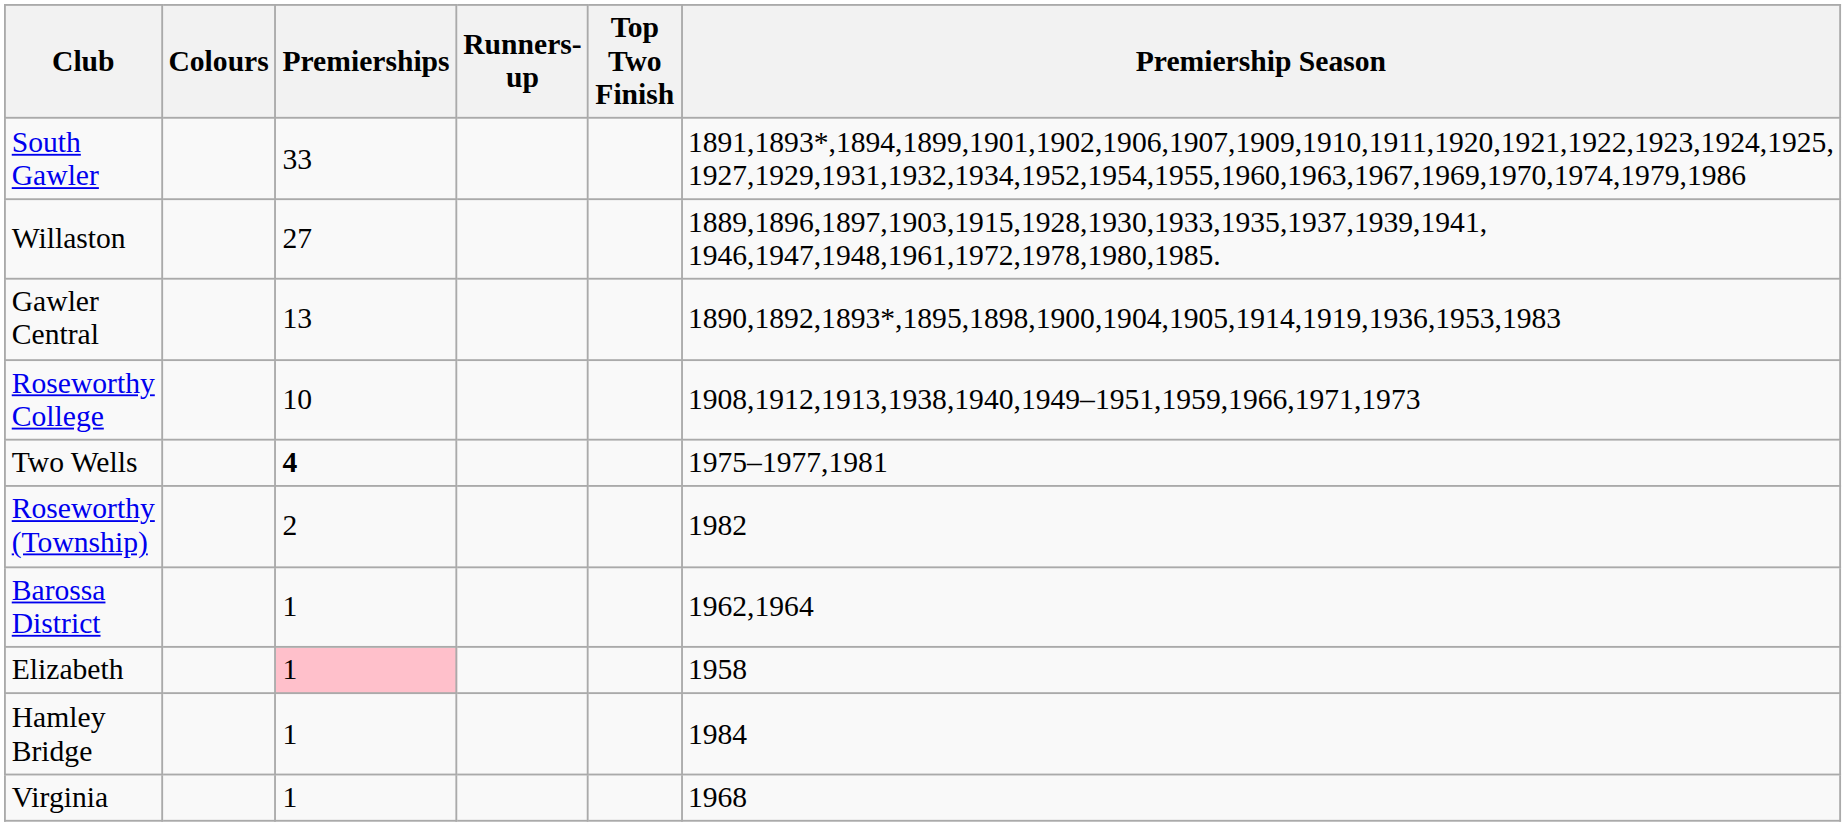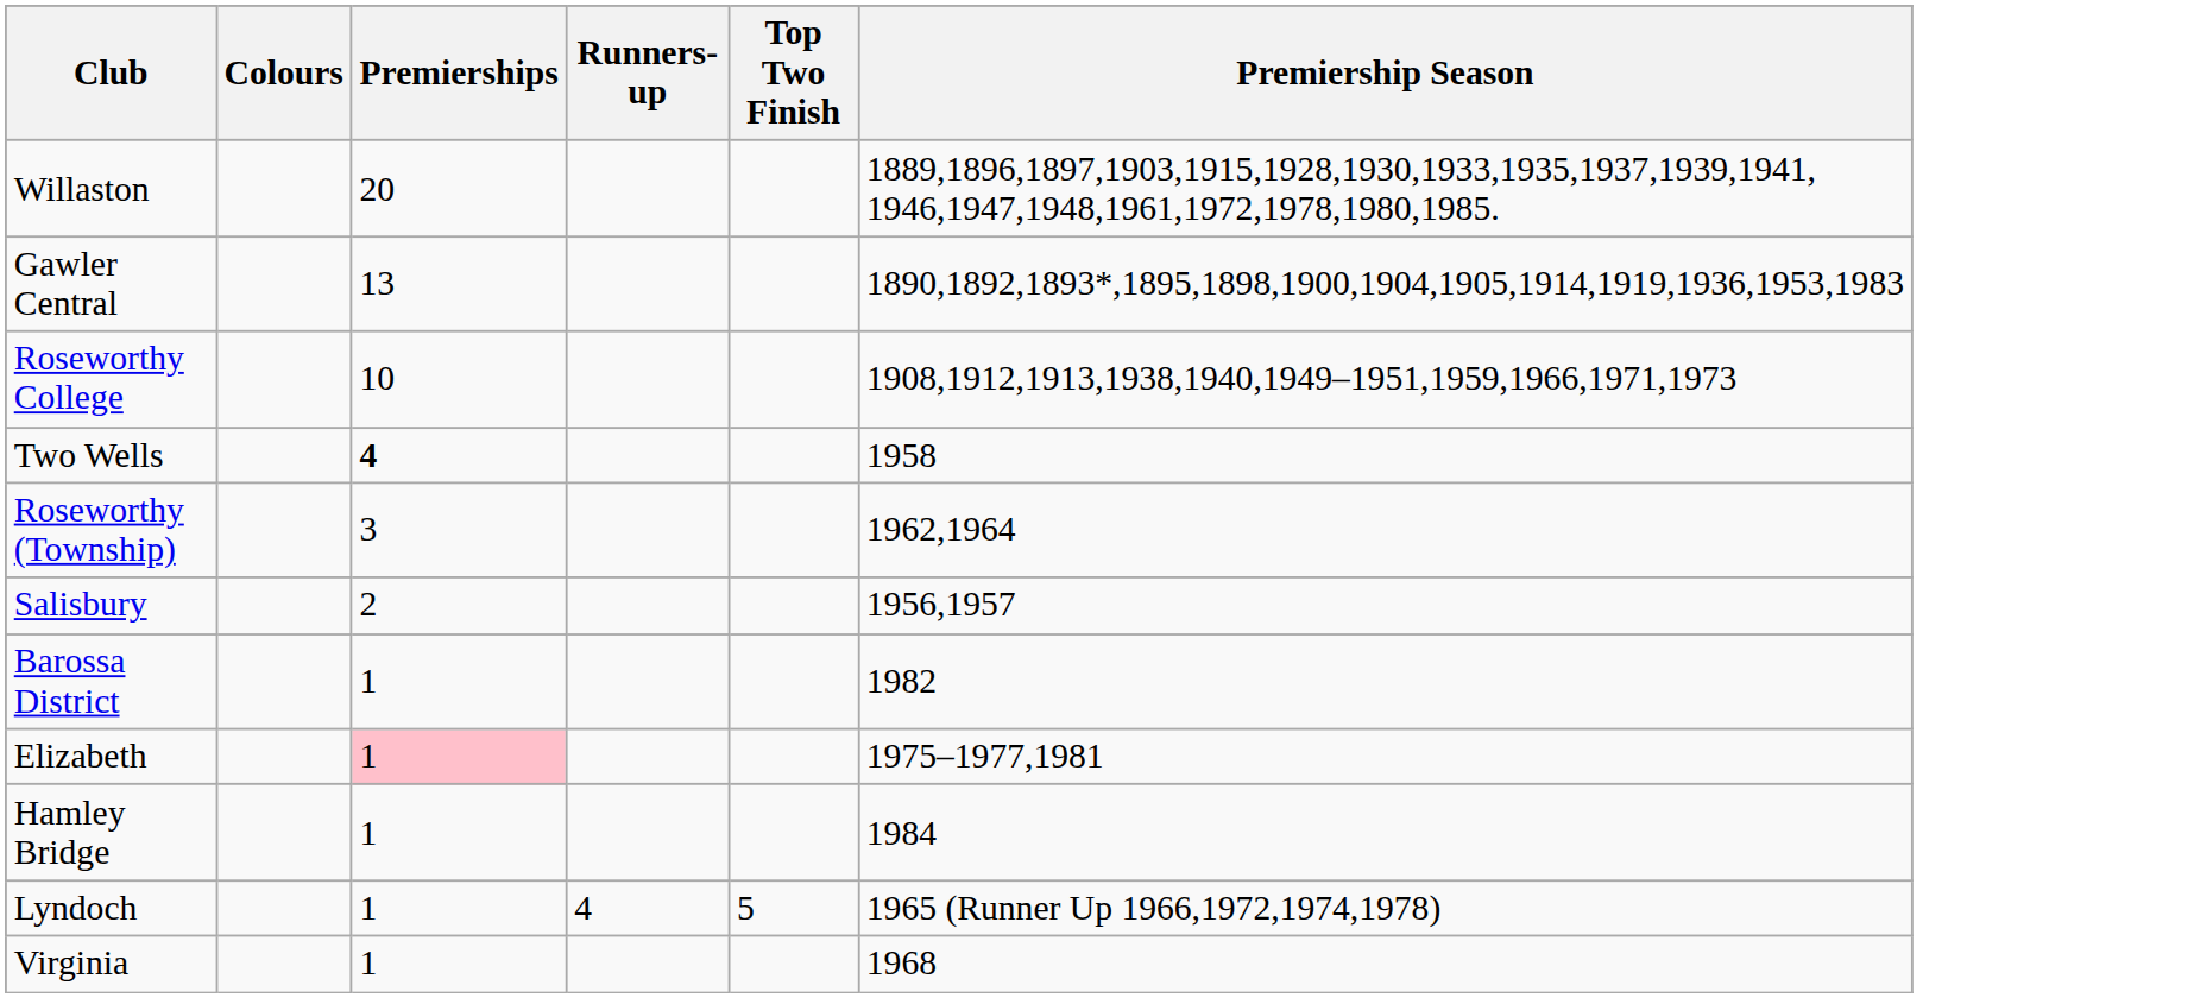 <table class="wikitable sortable;" text-align=center>
 <tr>
 <th>Club</th>
 <th>Colours</th>
 <th>Premierships</th>
 <th>Runners-up</th>
 <th>Top Two Finish</th>
 <th>Premiership Season</th>
 </tr>
 <tr>
-<td><a href='#'>South Gawler</a></td>
-<td></td>
-<td>33</td>
-<td></td>
-<td></td>
-<td>1891,1893*,1894,1899,1901,1902,1906,1907,1909,1910,1911,1920,1921,1922,1923,1924,1925,<br>1927,1929,1931,1932,1934,1952,1954,1955,1960,1963,1967,1969,1970,1974,1979,1986</td>
-</tr>
-<tr>
 <td>Willaston</td>
 <td></td>
-<td>27</td>
+<td>20</td>
 <td></td>
 <td></td>
 <td>1889,1896,1897,1903,1915,1928,1930,1933,1935,1937,1939,1941,<br>1946,1947,1948,1961,1972,1978,1980,1985.</td>
 </tr>
 <tr>
 <td>Gawler Central</td>
 <td></td>
 <td>13</td>
 <td></td>
 <td></td>
 <td>1890,1892,1893*,1895,1898,1900,1904,1905,1914,1919,1936,1953,1983</td>
 </tr>
 <tr>
 <td><a href='#'>Roseworthy College</a></td>
 <td></td>
 <td>10</td>
 <td></td>
 <td></td>
 <td>1908,1912,1913,1938,1940,1949–1951,1959,1966,1971,1973</td>
 </tr>
 <tr>
 <td>Two Wells</td>
 <td></td>
 <td><strong>4</strong></td>
 <td></td>
 <td></td>
-<td>1975–1977,1981</td>
+<td>1958</td>
 </tr>
 <tr>
 <td><a href='#'>Roseworthy (Township)</a></td>
 <td></td>
+<td>3</td>
+<td></td>
+<td></td>
+<td>1962,1964</td>
+</tr>
+<tr>
+<td><a href='#'>Salisbury</a></td>
+<td></td>
 <td>2</td>
 <td></td>
 <td></td>
-<td>1982</td>
+<td>1956,1957</td>
 </tr>
 <tr>
 <td><a href='#'>Barossa District</a></td>
 <td></td>
 <td>1</td>
 <td></td>
 <td></td>
-<td>1962,1964</td>
+<td>1982</td>
 </tr>
 <tr>
 <td>Elizabeth</td>
 <td></td>
 <td style="background: pink;">1</td>
 <td></td>
 <td></td>
-<td>1958</td>
+<td>1975–1977,1981</td>
 </tr>
 <tr>
 <td>Hamley Bridge</td>
 <td></td>
 <td>1</td>
 <td></td>
 <td></td>
 <td>1984</td>
 </tr>
 <tr>
+<td>Lyndoch</td>
+<td></td>
+<td>1</td>
+<td>4</td>
+<td>5</td>
+<td>1965 (Runner Up 1966,1972,1974,1978)</td>
+</tr>
+<tr>
 <td>Virginia</td>
 <td></td>
 <td>1</td>
 <td></td>
 <td></td>
 <td>1968</td>
 </tr>
 </table>
